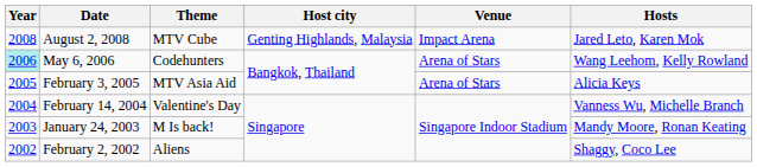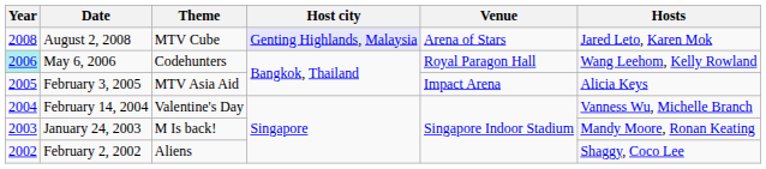 <table class="wikitable">
 <tr>
 <th>Year</th>
 <th>Date</th>
 <th>Theme</th>
 <th>Host city</th>
 <th>Venue</th>
 <th>Hosts</th>
 </tr>
 <tr>
 <td><a href='#'>2008</a></td>
 <td>August 2, 2008</td>
 <td>MTV Cube</td>
-<td><a href='#'>Genting Highlands</a>, <a href='#'>Malaysia</a></td>
-<td><a href='#'>Impact Arena</a></td>
+<td style="background: lavender;"><a href='#'>Genting Highlands</a>, <a href='#'>Malaysia</a></td>
+<td><a href='#'>Arena of Stars</a></td>
 <td><a href='#'>Jared Leto</a>, <a href='#'>Karen Mok</a></td>
 </tr>
 <tr>
 <td style="background: paleturquoise;"><a href='#'>2006</a></td>
 <td>May 6, 2006</td>
 <td>Codehunters</td>
 <td rowspan="2"><a href='#'>Bangkok</a>, <a href='#'>Thailand</a></td>
-<td><a href='#'>Arena of Stars</a></td>
+<td><a href='#'>Royal Paragon Hall</a></td>
 <td><a href='#'>Wang Leehom</a>, <a href='#'>Kelly Rowland</a></td>
 </tr>
 <tr>
 <td><a href='#'>2005</a></td>
 <td>February 3, 2005</td>
 <td>MTV Asia Aid</td>
-<td><a href='#'>Arena of Stars</a></td>
+<td><a href='#'>Impact Arena</a></td>
 <td><a href='#'>Alicia Keys</a></td>
 </tr>
 <tr>
 <td><a href='#'>2004</a></td>
 <td>February 14, 2004</td>
 <td>Valentine's Day</td>
 <td rowspan="3"><a href='#'>Singapore</a></td>
 <td rowspan="3"><a href='#'>Singapore Indoor Stadium</a></td>
 <td><a href='#'>Vanness Wu</a>, <a href='#'>Michelle Branch</a></td>
 </tr>
 <tr>
 <td><a href='#'>2003</a></td>
 <td>January 24, 2003</td>
 <td>M Is back!</td>
 <td><a href='#'>Mandy Moore</a>, <a href='#'>Ronan Keating</a></td>
 </tr>
 <tr>
 <td><a href='#'>2002</a></td>
 <td>February 2, 2002</td>
 <td>Aliens</td>
 <td><a href='#'>Shaggy</a>, <a href='#'>Coco Lee</a></td>
 </tr>
 </table>
